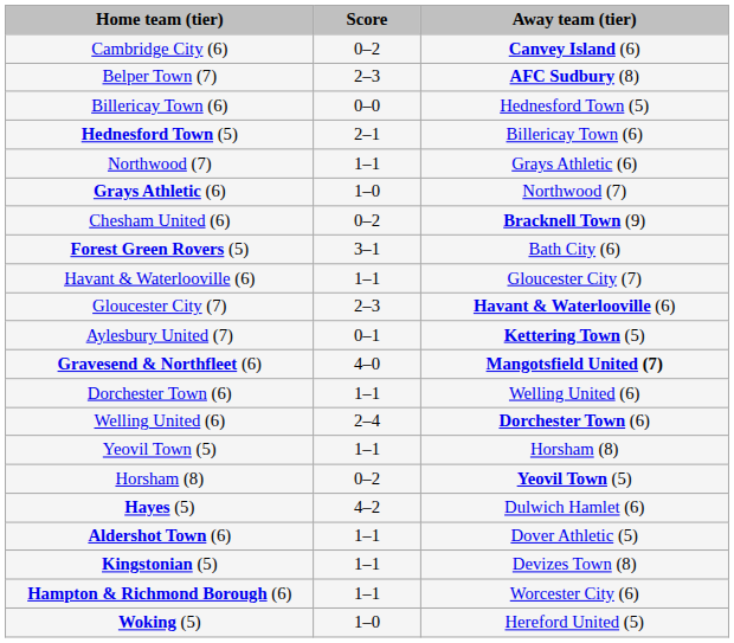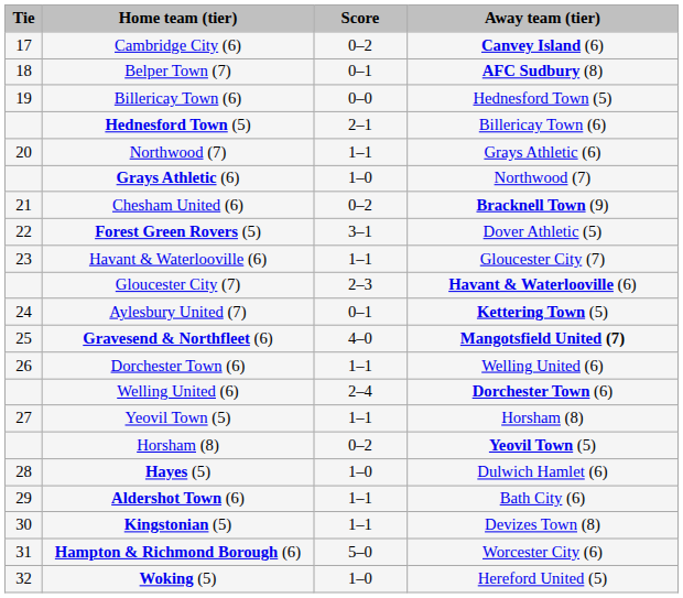 <table class="wikitable" style="width: 600px; background:WhiteSmoke; text-align:center; font-size:90%">
 <tr>
+<td scope="col" style="width:  5.00%; background:silver;"><strong>Tie</strong></td>
 <td scope="col" style="width: 36.25%; background:silver;"><strong>Home team (tier)</strong></td>
 <td scope="col" style="width: 12.50%; background:silver;"><strong>Score</strong></td>
 <td scope="col" style="width: 36.25%; background:silver;"><strong>Away team (tier)</strong></td>
 </tr>
 <tr>
+<td>17</td>
 <td><a href='#'>Cambridge City</a> (6)</td>
 <td>0–2</td>
 <td><strong><a href='#'>Canvey Island</a></strong> (6)</td>
 </tr>
 <tr>
+<td>18</td>
 <td><a href='#'>Belper Town</a> (7)</td>
-<td>2–3</td>
+<td>0–1</td>
 <td><strong><a href='#'>AFC Sudbury</a></strong> (8)</td>
 </tr>
 <tr>
+<td>19</td>
 <td><a href='#'>Billericay Town</a> (6)</td>
 <td>0–0</td>
 <td><a href='#'>Hednesford Town</a> (5)</td>
 </tr>
 <tr>
+<td><em></em></td>
 <td><strong><a href='#'>Hednesford Town</a></strong> (5)</td>
 <td>2–1</td>
 <td><a href='#'>Billericay Town</a> (6)</td>
 </tr>
 <tr>
+<td>20</td>
 <td><a href='#'>Northwood</a> (7)</td>
 <td>1–1</td>
 <td><a href='#'>Grays Athletic</a> (6)</td>
 </tr>
 <tr>
+<td><em></em></td>
 <td><strong><a href='#'>Grays Athletic</a></strong> (6)</td>
 <td>1–0</td>
 <td><a href='#'>Northwood</a> (7)</td>
 </tr>
 <tr>
+<td>21</td>
 <td><a href='#'>Chesham United</a> (6)</td>
 <td>0–2</td>
 <td><strong><a href='#'>Bracknell Town</a></strong> (9)</td>
 </tr>
 <tr>
+<td>22</td>
 <td><strong><a href='#'>Forest Green Rovers</a></strong> (5)</td>
 <td>3–1</td>
-<td><a href='#'>Bath City</a> (6)</td>
+<td><a href='#'>Dover Athletic</a> (5)</td>
 </tr>
 <tr>
+<td>23</td>
 <td><a href='#'>Havant & Waterlooville</a> (6)</td>
 <td>1–1</td>
 <td><a href='#'>Gloucester City</a> (7)</td>
 </tr>
 <tr>
+<td><em></em></td>
 <td><a href='#'>Gloucester City</a> (7)</td>
 <td>2–3</td>
 <td><strong><a href='#'>Havant & Waterlooville</a></strong> (6)</td>
 </tr>
 <tr>
+<td>24</td>
 <td><a href='#'>Aylesbury United</a> (7)</td>
 <td>0–1</td>
 <td><strong><a href='#'>Kettering Town</a></strong> (5)</td>
 </tr>
 <tr>
+<td>25</td>
 <td><strong><a href='#'>Gravesend & Northfleet</a></strong> (6)</td>
 <td>4–0</td>
 <td><strong><a href='#'>Mangotsfield United</a> (7)</strong></td>
 </tr>
 <tr>
+<td>26</td>
 <td><a href='#'>Dorchester Town</a> (6)</td>
 <td>1–1</td>
 <td><a href='#'>Welling United</a> (6)</td>
 </tr>
 <tr>
+<td><em></em></td>
 <td><a href='#'>Welling United</a> (6)</td>
 <td>2–4</td>
 <td><strong><a href='#'>Dorchester Town</a></strong> (6)</td>
 </tr>
 <tr>
+<td>27</td>
 <td><a href='#'>Yeovil Town</a> (5)</td>
 <td>1–1</td>
 <td><a href='#'>Horsham</a> (8)</td>
 </tr>
 <tr>
+<td><em></em></td>
 <td><a href='#'>Horsham</a> (8)</td>
 <td>0–2</td>
 <td><strong><a href='#'>Yeovil Town</a></strong> (5)</td>
 </tr>
 <tr>
+<td>28</td>
 <td><strong><a href='#'>Hayes</a></strong> (5)</td>
-<td>4–2</td>
+<td>1–0</td>
 <td><a href='#'>Dulwich Hamlet</a> (6)</td>
 </tr>
 <tr>
+<td>29</td>
 <td><strong><a href='#'>Aldershot Town</a></strong> (6)</td>
 <td>1–1</td>
-<td><a href='#'>Dover Athletic</a> (5)</td>
+<td><a href='#'>Bath City</a> (6)</td>
 </tr>
 <tr>
+<td>30</td>
 <td><strong><a href='#'>Kingstonian</a></strong> (5)</td>
 <td>1–1</td>
 <td><a href='#'>Devizes Town</a> (8)</td>
 </tr>
 <tr>
+<td>31</td>
 <td><strong><a href='#'>Hampton & Richmond Borough</a></strong> (6)</td>
-<td>1–1</td>
+<td>5–0</td>
 <td><a href='#'>Worcester City</a> (6)</td>
 </tr>
 <tr>
+<td>32</td>
 <td><strong><a href='#'>Woking</a></strong> (5)</td>
 <td>1–0</td>
 <td><a href='#'>Hereford United</a> (5)</td>
 </tr>
 </table>
